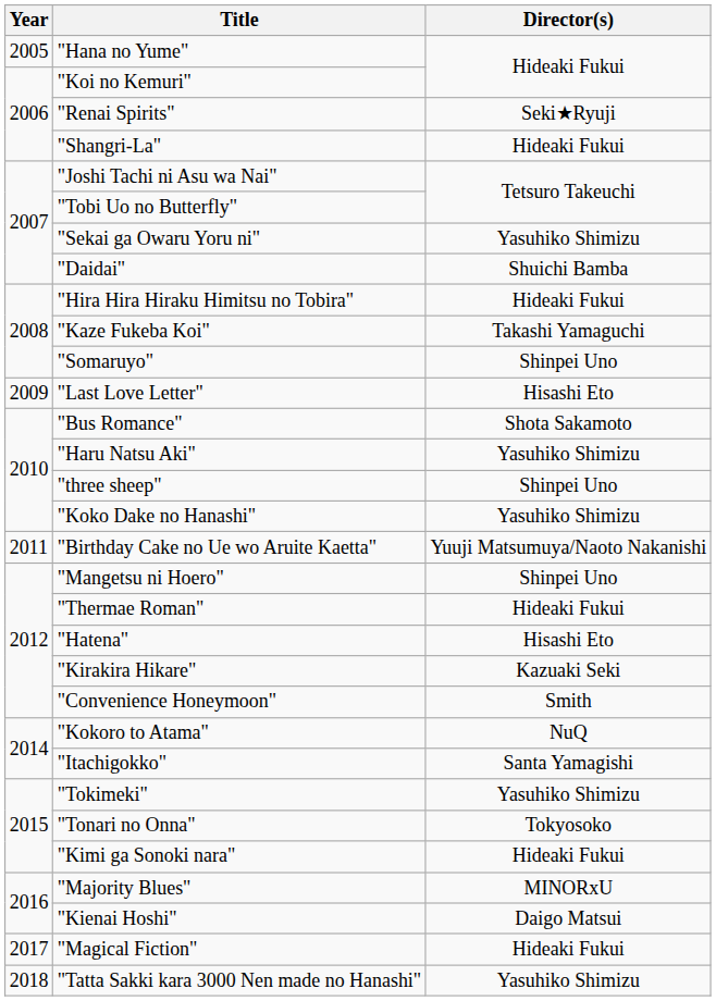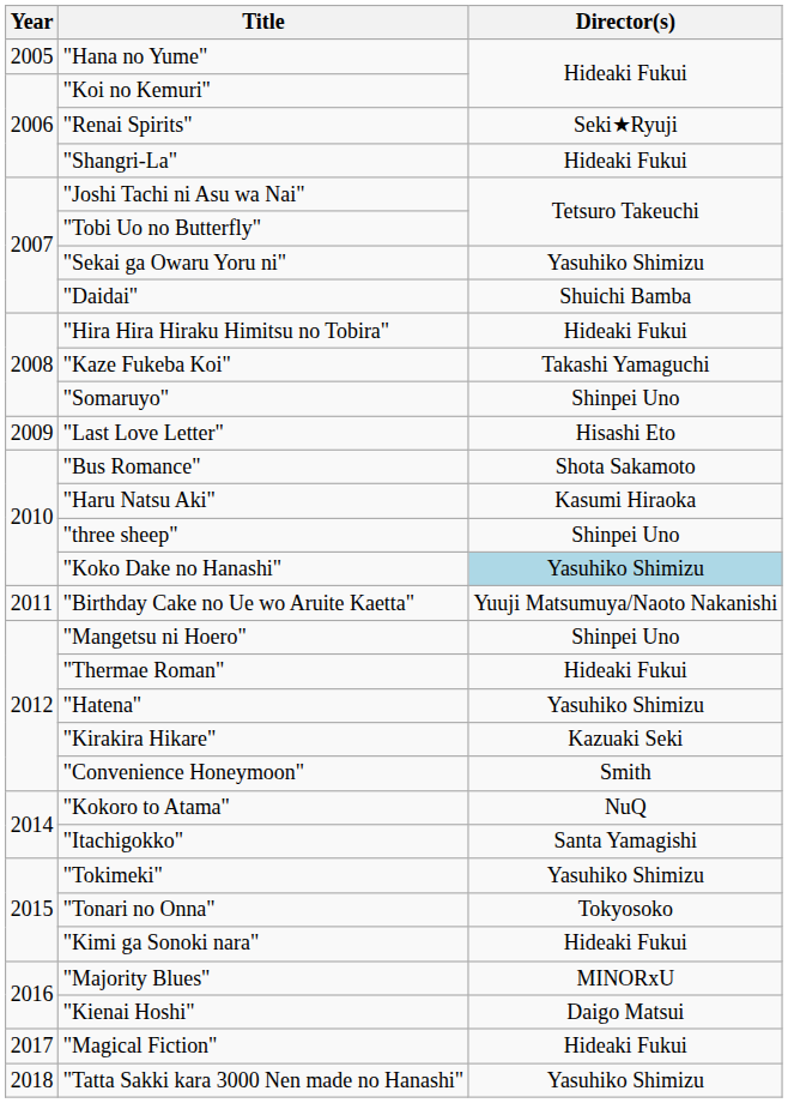 <table class="wikitable">
 <tr>
 <th>Year</th>
 <th>Title</th>
 <th>Director(s)</th>
 </tr>
 <tr>
 <td rowspan="1">2005</td>
 <td>"Hana no Yume"</td>
 <td rowspan="2" style="text-align:center">Hideaki Fukui</td>
 </tr>
 <tr>
 <td rowspan="3">2006</td>
 <td>"Koi no Kemuri"</td>
 </tr>
 <tr>
 <td>"Renai Spirits"</td>
 <td style="text-align:center">Seki★Ryuji</td>
 </tr>
 <tr>
 <td>"Shangri-La"</td>
 <td style="text-align:center">Hideaki Fukui</td>
 </tr>
 <tr>
 <td rowspan="4">2007</td>
 <td>"Joshi Tachi ni Asu wa Nai"</td>
 <td rowspan="2" style="text-align:center">Tetsuro Takeuchi</td>
 </tr>
 <tr>
 <td>"Tobi Uo no Butterfly"</td>
 </tr>
 <tr>
 <td>"Sekai ga Owaru Yoru ni"</td>
 <td style="text-align:center">Yasuhiko Shimizu</td>
 </tr>
 <tr>
 <td>"Daidai"</td>
 <td style="text-align:center">Shuichi Bamba</td>
 </tr>
 <tr>
 <td rowspan="3">2008</td>
 <td>"Hira Hira Hiraku Himitsu no Tobira"</td>
 <td style="text-align:center">Hideaki Fukui</td>
 </tr>
 <tr>
 <td>"Kaze Fukeba Koi"</td>
 <td style="text-align:center">Takashi Yamaguchi</td>
 </tr>
 <tr>
 <td>"Somaruyo"</td>
 <td style="text-align:center">Shinpei Uno</td>
 </tr>
 <tr>
 <td rowspan="1">2009</td>
 <td>"Last Love Letter"</td>
 <td style="text-align:center">Hisashi Eto</td>
 </tr>
 <tr>
 <td rowspan="4">2010</td>
 <td>"Bus Romance"</td>
 <td style="text-align:center">Shota Sakamoto</td>
 </tr>
 <tr>
 <td>"Haru Natsu Aki"</td>
-<td style="text-align:center">Yasuhiko Shimizu</td>
+<td style="text-align:center">Kasumi Hiraoka</td>
 </tr>
 <tr>
 <td>"three sheep"</td>
 <td style="text-align:center">Shinpei Uno</td>
 </tr>
 <tr>
 <td>"Koko Dake no Hanashi"</td>
-<td style="text-align:center">Yasuhiko Shimizu</td>
+<td style="background: lightblue; text-align:center">Yasuhiko Shimizu</td>
 </tr>
 <tr>
 <td rowspan="1">2011</td>
 <td>"Birthday Cake no Ue wo Aruite Kaetta"</td>
 <td style="text-align:center">Yuuji Matsumuya/Naoto Nakanishi</td>
 </tr>
 <tr>
 <td rowspan="5">2012</td>
 <td>"Mangetsu ni Hoero"</td>
 <td style="text-align:center">Shinpei Uno</td>
 </tr>
 <tr>
 <td>"Thermae Roman"</td>
 <td style="text-align:center">Hideaki Fukui</td>
 </tr>
 <tr>
 <td>"Hatena"</td>
-<td style="text-align:center">Hisashi Eto</td>
+<td style="text-align:center">Yasuhiko Shimizu</td>
 </tr>
 <tr>
 <td>"Kirakira Hikare"</td>
 <td style="text-align:center">Kazuaki Seki</td>
 </tr>
 <tr>
 <td>"Convenience Honeymoon"</td>
 <td style="text-align:center">Smith</td>
 </tr>
 <tr>
 <td rowspan="2">2014</td>
 <td>"Kokoro to Atama"</td>
 <td style="text-align:center">NuQ</td>
 </tr>
 <tr>
 <td>"Itachigokko"</td>
 <td style="text-align:center">Santa Yamagishi</td>
 </tr>
 <tr>
 <td rowspan="3">2015</td>
 <td>"Tokimeki"</td>
 <td style="text-align:center">Yasuhiko Shimizu</td>
 </tr>
 <tr>
 <td>"Tonari no Onna"</td>
 <td style="text-align:center">Tokyosoko</td>
 </tr>
 <tr>
 <td>"Kimi ga Sonoki nara"</td>
 <td style="text-align:center">Hideaki Fukui</td>
 </tr>
 <tr>
 <td rowspan="2">2016</td>
 <td>"Majority Blues"</td>
 <td style="text-align:center">MINORxU</td>
 </tr>
 <tr>
 <td>"Kienai Hoshi"</td>
 <td style="text-align:center">Daigo Matsui</td>
 </tr>
 <tr>
 <td>2017</td>
 <td>"Magical Fiction"</td>
 <td style="text-align:center">Hideaki Fukui</td>
 </tr>
 <tr>
 <td>2018</td>
 <td>"Tatta Sakki kara 3000 Nen made no Hanashi"</td>
 <td style="text-align:center">Yasuhiko Shimizu</td>
 </tr>
 </table>
